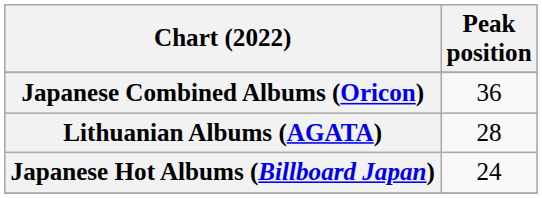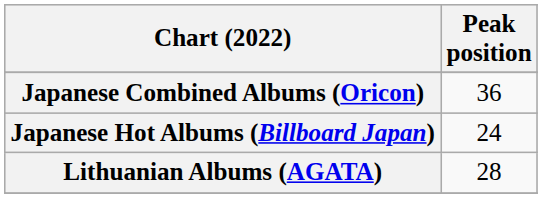 <table class="wikitable sortable plainrowheaders" style="text-align:center">
 <tr>
 <th scope="col">Chart (2022)</th>
 <th scope="col">Peak<br>position</th>
 </tr>
 <tr>
 </tr>
 <tr>
 </tr>
 <tr>
 </tr>
 <tr>
 </tr>
 <tr>
 </tr>
 <tr>
 </tr>
 <tr>
 </tr>
 <tr>
 </tr>
 <tr>
 </tr>
 <tr>
 </tr>
 <tr>
 <th scope="row">Japanese Combined Albums (<a href='#'>Oricon</a>)</th>
 <td>36</td>
 </tr>
 <tr>
+<th scope="row">Japanese Hot Albums (<em><a href='#'>Billboard Japan</a></em>)</th>
+<td>24</td>
+</tr>
+<tr>
 <th scope="row">Lithuanian Albums (<a href='#'>AGATA</a>)</th>
 <td>28</td>
-</tr>
-<tr>
-<th scope="row">Japanese Hot Albums (<em><a href='#'>Billboard Japan</a></em>)</th>
-<td>24</td>
 </tr>
 <tr>
 </tr>
 <tr>
 </tr>
 <tr>
 </tr>
 <tr>
 </tr>
 <tr>
 </tr>
 <tr>
 </tr>
 </table>
